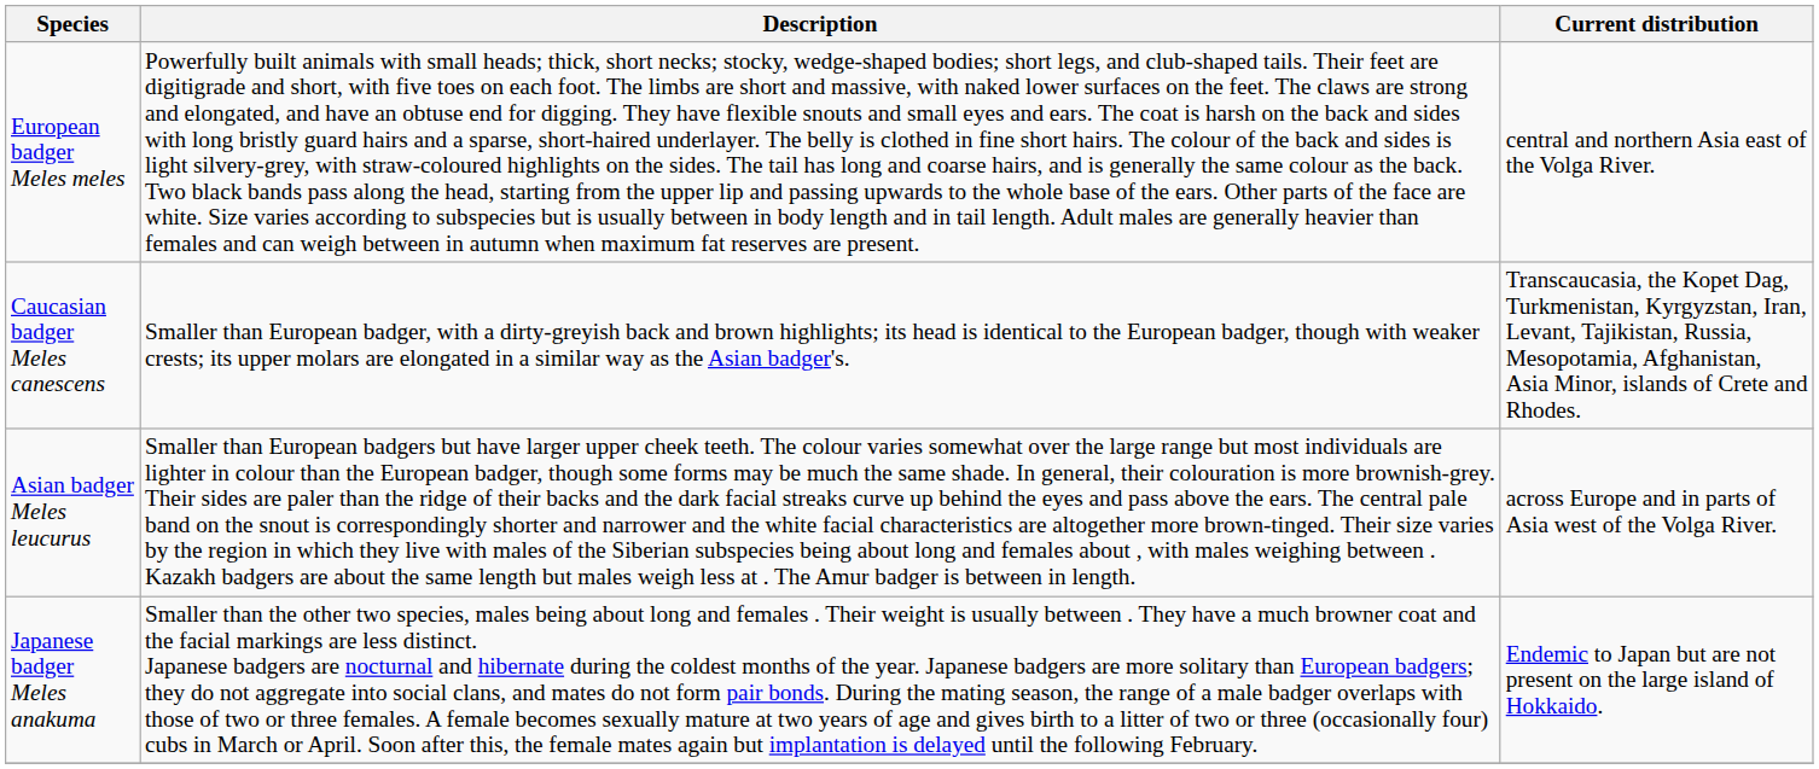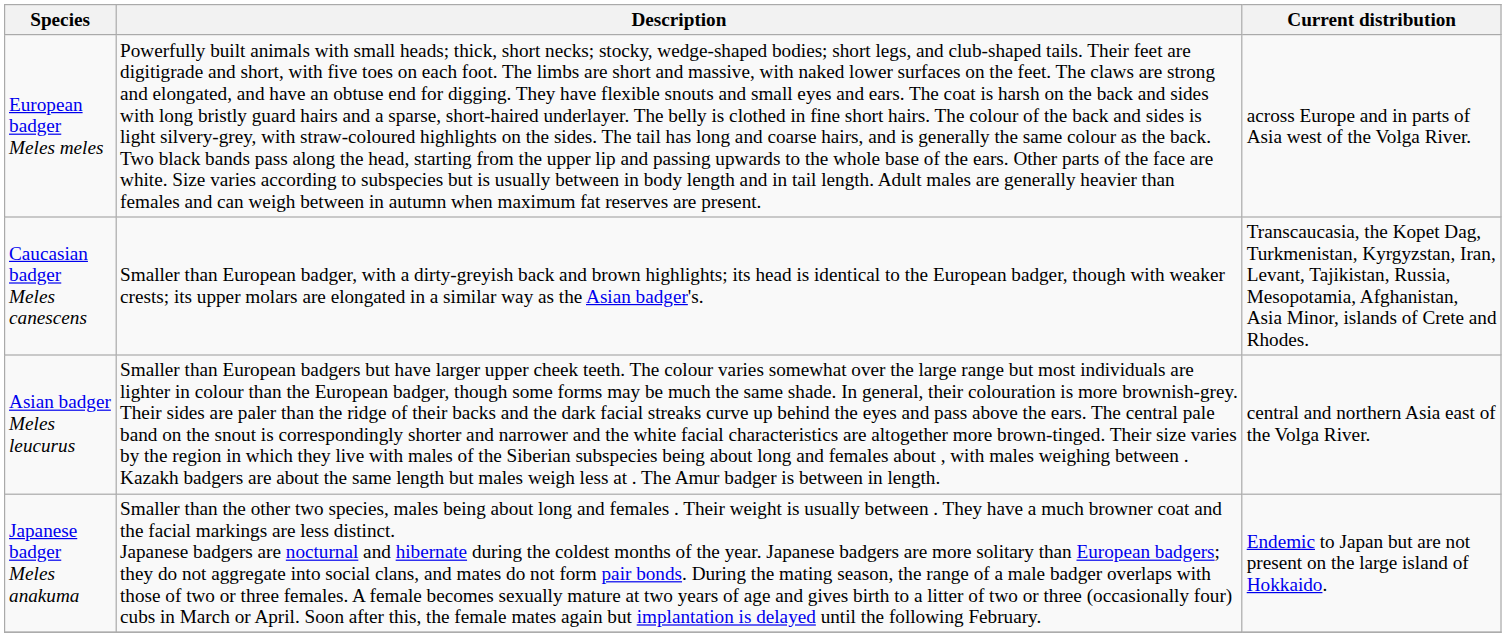 <table class="wikitable">
 <tr>
 <th>Species</th>
 <th>Description</th>
 <th>Current distribution</th>
 </tr>
 <tr>
 <td><a href='#'>European badger</a>  <em>Meles meles</em><br></td>
 <td>Powerfully built animals with small heads; thick, short necks; stocky, wedge-shaped bodies; short legs, and club-shaped tails. Their feet are digitigrade and short, with five toes on each foot. The limbs are short and massive, with naked lower surfaces on the feet. The claws are strong and elongated, and have an obtuse end for digging. They have flexible snouts and small eyes and ears. The coat is harsh on the back and sides with long bristly guard hairs and a sparse, short-haired underlayer. The belly is clothed in fine short hairs. The colour of the back and sides is light silvery-grey, with straw-coloured highlights on the sides. The tail has long and coarse hairs, and is generally the same colour as the back. Two black bands pass along the head, starting from the upper lip and passing upwards to the whole base of the ears. Other parts of the face are white. Size varies according to subspecies but is usually between  in body length and  in tail length. Adult males are generally heavier than females and can weigh between  in autumn when maximum fat reserves are present.</td>
-<td>central and northern Asia east of the Volga River.</td>
+<td>across Europe and in parts of Asia west of the Volga River.</td>
 </tr>
 <tr>
 <td><a href='#'>Caucasian badger</a> <em>Meles canescens</em><br></td>
 <td>Smaller than European badger, with a dirty-greyish back and brown highlights; its head is identical to the European badger, though with weaker crests; its upper molars are elongated in a similar way as the <a href='#'>Asian badger</a>'s.</td>
 <td>Transcaucasia, the Kopet Dag, Turkmenistan, Kyrgyzstan, Iran, Levant, Tajikistan, Russia, Mesopotamia, Afghanistan, Asia Minor, islands of Crete and Rhodes.</td>
 </tr>
 <tr>
 <td><a href='#'>Asian badger</a>  <em>Meles leucurus</em><br></td>
 <td>Smaller than European badgers but have larger upper cheek teeth. The colour varies somewhat over the large range but most individuals are lighter in colour than the European badger, though some forms may be much the same shade. In general, their colouration is more brownish-grey. Their sides are paler than the ridge of their backs and the dark facial streaks curve up behind the eyes and pass above the ears. The central pale band on the snout is correspondingly shorter and narrower and the white facial characteristics are altogether more brown-tinged. Their size varies by the region in which they live with males of the Siberian subspecies being about  long and females about , with males weighing between . Kazakh badgers are about the same length but males weigh less at . The Amur badger is between  in length.</td>
-<td>across Europe and in parts of Asia west of the Volga River.</td>
+<td>central and northern Asia east of the Volga River.</td>
 </tr>
 <tr>
 <td><a href='#'>Japanese badger</a>  <em>Meles anakuma</em><br></td>
 <td>Smaller than the other two species, males being about  long and females . Their weight is usually between . They have a much browner coat and the facial markings are less distinct.<br>Japanese badgers are <a href='#'>nocturnal</a> and <a href='#'>hibernate</a> during the coldest months of the year. Japanese badgers are more solitary than <a href='#'>European badgers</a>; they do not aggregate into social clans, and mates do not form <a href='#'>pair bonds</a>. During the mating season, the range of a male badger overlaps with those of two or three females. A female becomes sexually mature at two years of age and gives birth to a litter of two or three (occasionally four) cubs in March or April. Soon after this, the female mates again but <a href='#'>implantation is delayed</a> until the following February.</td>
 <td><a href='#'>Endemic</a> to Japan but are not present on the large island of <a href='#'>Hokkaido</a>.</td>
 </tr>
 <tr>
 </tr>
 </table>
